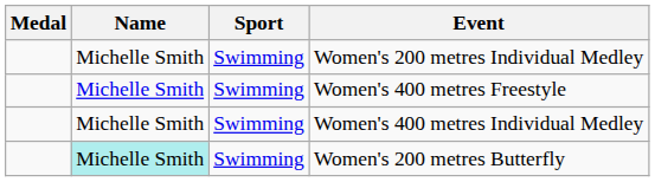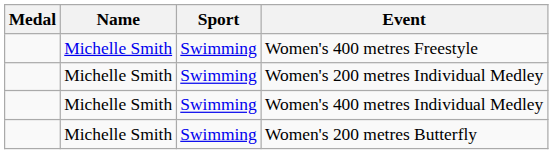 <table class="wikitable sortable" style="font-size:90%">
 <tr>
 <th>Medal</th>
 <th>Name</th>
 <th>Sport</th>
 <th>Event</th>
-</tr>
-<tr>
-<td></td>
-<td>Michelle Smith</td>
-<td><a href='#'>Swimming</a></td>
-<td>Women's 200 metres Individual Medley</td>
 </tr>
 <tr>
 <td></td>
 <td><a href='#'>Michelle Smith</a></td>
 <td><a href='#'>Swimming</a></td>
 <td>Women's 400 metres Freestyle</td>
 </tr>
 <tr>
 <td></td>
 <td>Michelle Smith</td>
 <td><a href='#'>Swimming</a></td>
+<td>Women's 200 metres Individual Medley</td>
+</tr>
+<tr>
+<td></td>
+<td>Michelle Smith</td>
+<td><a href='#'>Swimming</a></td>
 <td>Women's 400 metres Individual Medley</td>
 </tr>
 <tr>
 <td></td>
-<td style="background: paleturquoise;">Michelle Smith</td>
+<td>Michelle Smith</td>
 <td><a href='#'>Swimming</a></td>
 <td>Women's 200 metres Butterfly</td>
 </tr>
 </table>
